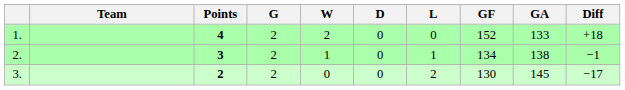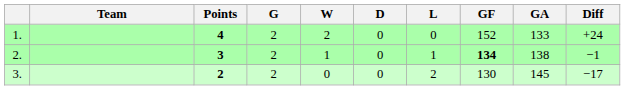 <table class=wikitable style="text-align:center">
 <tr bgcolor="#DCDCDC">
 <th width="25"></th>
 <th width="200">Team</th>
 <th width="60">Points</th>
 <th width="60">G</th>
 <th width="60">W</th>
 <th width="60">D</th>
 <th width="60">L</th>
 <th width="60">GF</th>
 <th width="60">GA</th>
 <th width="60">Diff</th>
 </tr>
 <tr bgcolor=#AAFFAA>
 <td>1.</td>
 <td align=left></td>
 <td><strong>4</strong></td>
 <td>2</td>
 <td>2</td>
 <td>0</td>
 <td>0</td>
 <td>152</td>
 <td>133</td>
-<td>+18</td>
+<td>+24</td>
 </tr>
 <tr bgcolor=#AAFFAA>
 <td>2.</td>
 <td align=left></td>
 <td><strong>3</strong></td>
 <td>2</td>
 <td>1</td>
 <td>0</td>
 <td>1</td>
-<td>134</td>
+<td><strong>134</strong></td>
 <td>138</td>
 <td>−1</td>
 </tr>
 <tr bgcolor=#CCFFCC>
 <td>3.</td>
 <td align=left></td>
 <td><strong>2</strong></td>
 <td>2</td>
 <td>0</td>
 <td>0</td>
 <td>2</td>
 <td>130</td>
 <td>145</td>
 <td>−17</td>
 </tr>
 </table>
